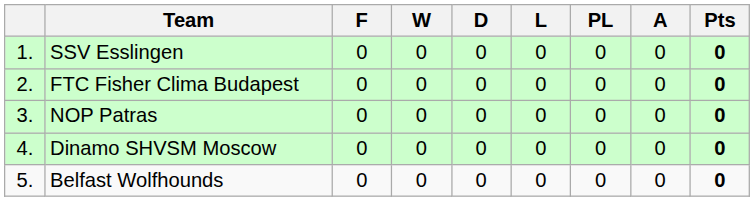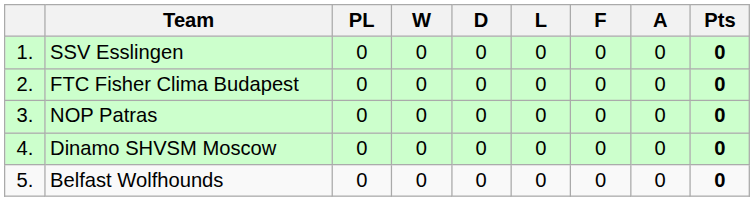 <table class="wikitable" border="1" style="text-align:center">
 <tr>
 <th width=25></th>
 <th width=220>Team</th>
-<th width=40>F</th>
+<th width=40>PL</th>
 <th width=40>W</th>
 <th width=40>D</th>
 <th width=40>L</th>
-<th width=40>PL</th>
+<th width=40>F</th>
 <th width=40>A</th>
 <th width=40>Pts</th>
 </tr>
 <tr style="background:#cfc;">
 <td>1.</td>
 <td align=left> SSV Esslingen</td>
 <td>0</td>
 <td>0</td>
 <td>0</td>
 <td>0</td>
 <td>0</td>
 <td>0</td>
 <td><strong>0</strong></td>
 </tr>
 <tr style="background:#cfc;">
 <td>2.</td>
 <td align=left> FTC Fisher Clima Budapest</td>
 <td>0</td>
 <td>0</td>
 <td>0</td>
 <td>0</td>
 <td>0</td>
 <td>0</td>
 <td><strong>0</strong></td>
 </tr>
 <tr style="background:#cfc;">
 <td>3.</td>
 <td align=left> NOP Patras</td>
 <td>0</td>
 <td>0</td>
 <td>0</td>
 <td>0</td>
 <td>0</td>
 <td>0</td>
 <td><strong>0</strong></td>
 </tr>
 <tr style="background:#cfc;">
 <td>4.</td>
 <td align=left> Dinamo SHVSM Moscow</td>
 <td>0</td>
 <td>0</td>
 <td>0</td>
 <td>0</td>
 <td>0</td>
 <td>0</td>
 <td><strong>0</strong></td>
 </tr>
 <tr>
 <td>5.</td>
 <td align=left> Belfast Wolfhounds</td>
 <td>0</td>
 <td>0</td>
 <td>0</td>
 <td>0</td>
 <td>0</td>
 <td>0</td>
 <td><strong>0</strong></td>
 </tr>
 </table>
